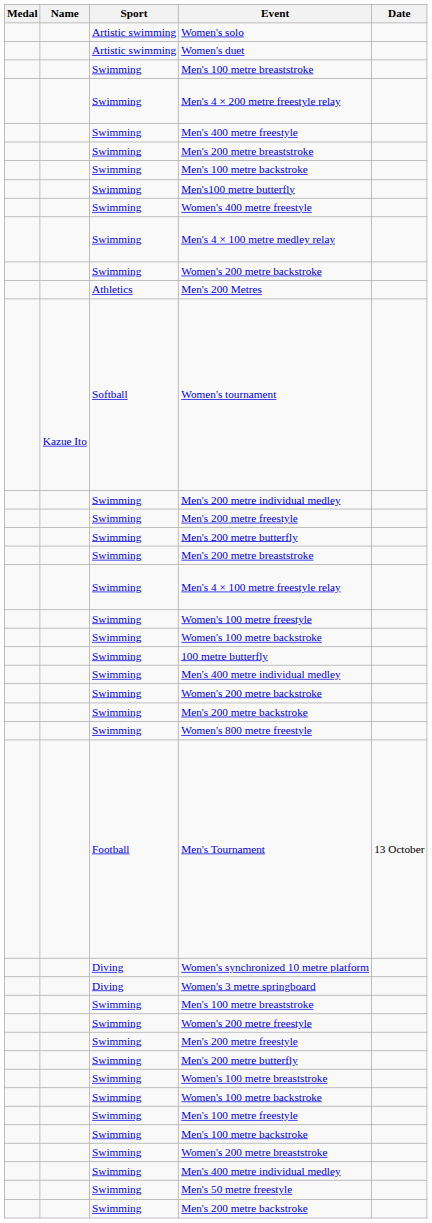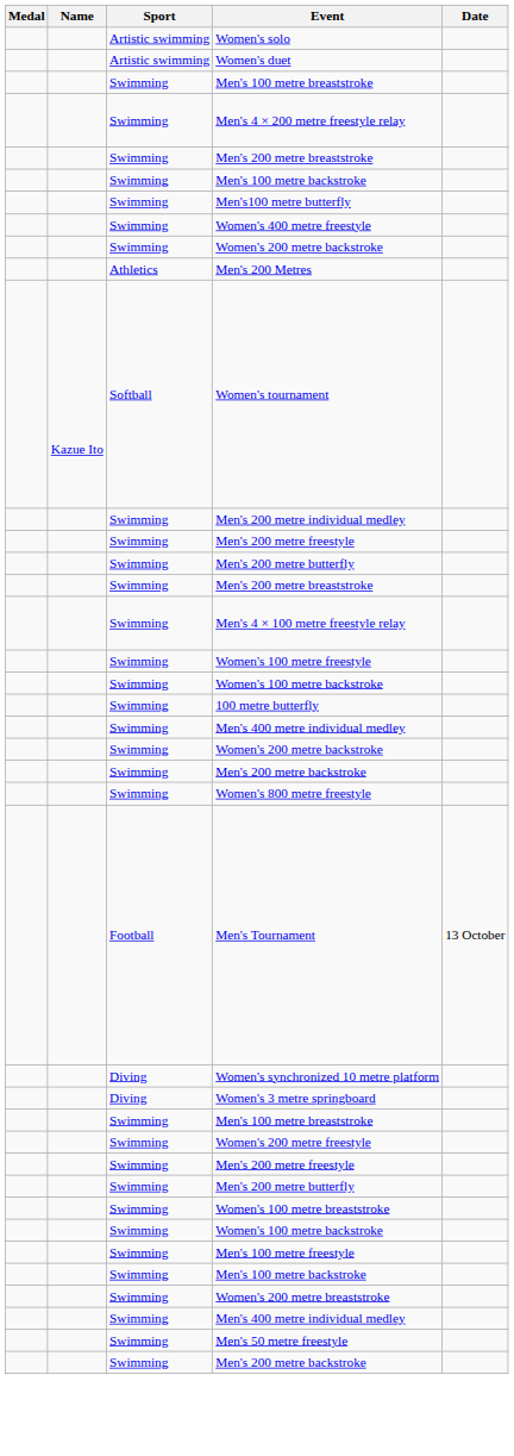 <table class="wikitable sortable" style="font-size:95%">
 <tr>
 <th>Medal</th>
 <th>Name</th>
 <th>Sport</th>
 <th>Event</th>
 <th>Date</th>
 </tr>
 <tr>
 <td></td>
 <td></td>
 <td><a href='#'>Artistic swimming</a></td>
 <td><a href='#'>Women's solo</a></td>
 <td></td>
 </tr>
 <tr>
 <td></td>
 <td><br></td>
 <td><a href='#'>Artistic swimming</a></td>
 <td><a href='#'>Women's duet</a></td>
 <td></td>
 </tr>
 <tr>
 <td></td>
 <td></td>
 <td><a href='#'>Swimming</a></td>
 <td><a href='#'>Men's 100 metre breaststroke</a></td>
 <td></td>
 </tr>
 <tr>
 <td></td>
 <td><br><br><br></td>
 <td><a href='#'>Swimming</a></td>
 <td><a href='#'>Men's 4 × 200 metre freestyle relay</a></td>
 <td></td>
 </tr>
 <tr>
 <td></td>
 <td></td>
 <td><a href='#'>Swimming</a></td>
-<td><a href='#'>Men's 400 metre freestyle</a></td>
-<td></td>
-</tr>
-<tr>
-<td></td>
-<td></td>
-<td><a href='#'>Swimming</a></td>
 <td><a href='#'>Men's 200 metre breaststroke</a></td>
 <td></td>
 </tr>
 <tr>
 <td></td>
 <td></td>
 <td><a href='#'>Swimming</a></td>
 <td><a href='#'>Men's 100 metre backstroke</a></td>
 <td></td>
 </tr>
 <tr>
 <td></td>
 <td></td>
 <td><a href='#'>Swimming</a></td>
 <td><a href='#'>Men's100 metre butterfly</a></td>
 <td></td>
 </tr>
 <tr>
 <td></td>
 <td></td>
 <td><a href='#'>Swimming</a></td>
 <td><a href='#'>Women's 400 metre freestyle</a></td>
-<td></td>
-</tr>
-<tr>
-<td></td>
-<td><br><br><br></td>
-<td><a href='#'>Swimming</a></td>
-<td><a href='#'>Men's 4 × 100 metre medley relay</a></td>
 <td></td>
 </tr>
 <tr>
 <td></td>
 <td></td>
 <td><a href='#'>Swimming</a></td>
 <td><a href='#'>Women's 200 metre backstroke</a></td>
 <td></td>
 </tr>
 <tr>
 <td></td>
 <td></td>
 <td><a href='#'>Athletics</a></td>
 <td><a href='#'>Men's 200 Metres</a></td>
 <td></td>
 </tr>
 <tr>
 <td></td>
 <td><br><br><br><br><br><br><br><br><br><br><a href='#'>Kazue Ito</a><br><br><br><br></td>
 <td><a href='#'>Softball</a></td>
 <td><a href='#'>Women's tournament</a></td>
 <td></td>
 </tr>
 <tr>
 <td></td>
 <td></td>
 <td><a href='#'>Swimming</a></td>
 <td><a href='#'>Men's 200 metre individual medley</a></td>
 <td></td>
 </tr>
 <tr>
 <td></td>
 <td></td>
 <td><a href='#'>Swimming</a></td>
 <td><a href='#'>Men's 200 metre freestyle</a></td>
 <td></td>
 </tr>
 <tr>
 <td></td>
 <td></td>
 <td><a href='#'>Swimming</a></td>
 <td><a href='#'>Men's 200 metre butterfly</a></td>
 <td></td>
 </tr>
 <tr>
 <td></td>
 <td></td>
 <td><a href='#'>Swimming</a></td>
 <td><a href='#'>Men's 200 metre breaststroke</a></td>
 <td></td>
 </tr>
 <tr>
 <td></td>
 <td><br><br><br></td>
 <td><a href='#'>Swimming</a></td>
 <td><a href='#'>Men's 4 × 100 metre freestyle relay</a></td>
 <td></td>
 </tr>
 <tr>
 <td></td>
 <td></td>
 <td><a href='#'>Swimming</a></td>
 <td><a href='#'>Women's 100 metre freestyle</a></td>
 <td></td>
 </tr>
 <tr>
 <td></td>
 <td></td>
 <td><a href='#'>Swimming</a></td>
 <td><a href='#'>Women's 100 metre backstroke</a></td>
 <td></td>
 </tr>
 <tr>
 <td></td>
 <td></td>
 <td><a href='#'>Swimming</a></td>
 <td><a href='#'>100 metre butterfly</a></td>
 <td></td>
 </tr>
 <tr>
 <td></td>
 <td></td>
 <td><a href='#'>Swimming</a></td>
 <td><a href='#'>Men's 400 metre individual medley</a></td>
 <td></td>
 </tr>
 <tr>
 <td></td>
 <td></td>
 <td><a href='#'>Swimming</a></td>
 <td><a href='#'>Women's 200 metre backstroke</a></td>
 <td></td>
 </tr>
 <tr>
 <td></td>
 <td></td>
 <td><a href='#'>Swimming</a></td>
 <td><a href='#'>Men's 200 metre backstroke</a></td>
 <td></td>
 </tr>
 <tr>
 <td></td>
 <td></td>
 <td><a href='#'>Swimming</a></td>
 <td><a href='#'>Women's 800 metre freestyle</a></td>
 <td></td>
 </tr>
 <tr>
 <td></td>
 <td><br><br><br><br><br><br><br><br><br><br><br><br><br><br><br><br></td>
 <td><a href='#'>Football</a></td>
 <td><a href='#'>Men's Tournament</a></td>
 <td>13 October</td>
 </tr>
 <tr>
 <td></td>
 <td></td>
 <td><a href='#'>Diving</a></td>
 <td><a href='#'>Women's synchronized 10 metre platform</a></td>
 <td></td>
 </tr>
 <tr>
 <td></td>
 <td></td>
 <td><a href='#'>Diving</a></td>
 <td><a href='#'>Women's 3 metre springboard</a></td>
 <td></td>
 </tr>
 <tr>
 <td></td>
 <td></td>
 <td><a href='#'>Swimming</a></td>
 <td><a href='#'>Men's 100 metre breaststroke</a></td>
 <td></td>
 </tr>
 <tr>
 <td></td>
 <td></td>
 <td><a href='#'>Swimming</a></td>
 <td><a href='#'>Women's 200 metre freestyle</a></td>
 <td></td>
 </tr>
 <tr>
 <td></td>
 <td></td>
 <td><a href='#'>Swimming</a></td>
 <td><a href='#'>Men's 200 metre freestyle</a></td>
 <td></td>
 </tr>
 <tr>
 <td></td>
 <td></td>
 <td><a href='#'>Swimming</a></td>
 <td><a href='#'>Men's 200 metre butterfly</a></td>
 <td></td>
 </tr>
 <tr>
 <td></td>
 <td></td>
 <td><a href='#'>Swimming</a></td>
 <td><a href='#'>Women's 100 metre breaststroke</a></td>
 <td></td>
 </tr>
 <tr>
 <td></td>
 <td></td>
 <td><a href='#'>Swimming</a></td>
 <td><a href='#'>Women's 100 metre backstroke</a></td>
 <td></td>
 </tr>
 <tr>
 <td></td>
 <td></td>
 <td><a href='#'>Swimming</a></td>
 <td><a href='#'>Men's 100 metre freestyle</a></td>
 <td></td>
 </tr>
 <tr>
 <td></td>
 <td></td>
 <td><a href='#'>Swimming</a></td>
 <td><a href='#'>Men's 100 metre backstroke</a></td>
 <td></td>
 </tr>
 <tr>
 <td></td>
 <td></td>
 <td><a href='#'>Swimming</a></td>
 <td><a href='#'>Women's 200 metre breaststroke</a></td>
 <td></td>
 </tr>
 <tr>
 <td></td>
 <td></td>
 <td><a href='#'>Swimming</a></td>
 <td><a href='#'>Men's 400 metre individual medley</a></td>
 <td></td>
 </tr>
 <tr>
 <td></td>
 <td></td>
 <td><a href='#'>Swimming</a></td>
 <td><a href='#'>Men's 50 metre freestyle</a></td>
 <td></td>
 </tr>
 <tr>
 <td></td>
 <td></td>
 <td><a href='#'>Swimming</a></td>
 <td><a href='#'>Men's 200 metre backstroke</a></td>
 <td></td>
 </tr>
 </table>
